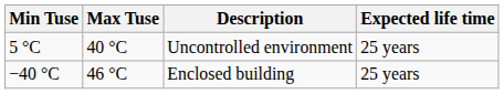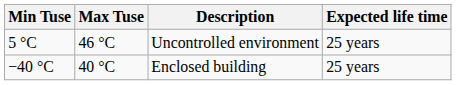 <table class="wikitable">
 <tr>
 <th>Min Tuse</th>
 <th>Max Tuse</th>
 <th>Description</th>
 <th>Expected life time</th>
 </tr>
 <tr>
 <td>5 °C</td>
-<td>40 °C</td>
+<td>46 °C</td>
 <td>Uncontrolled environment</td>
 <td>25 years</td>
 </tr>
 <tr>
 <td>−40 °C</td>
-<td>46 °C</td>
+<td>40 °C</td>
 <td>Enclosed building</td>
 <td>25 years</td>
 </tr>
 </table>
